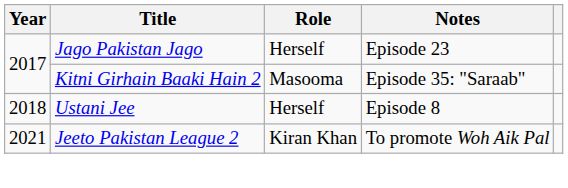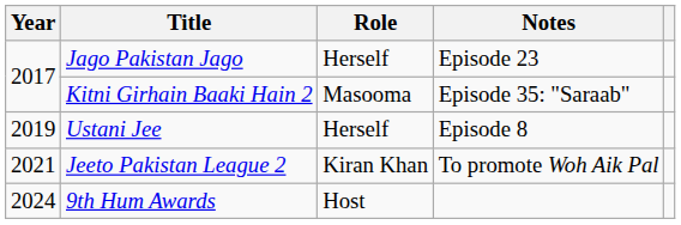 <table class="wikitable sortable">
 <tr>
 <th>Year</th>
 <th>Title</th>
 <th>Role</th>
 <th class="unsortable">Notes</th>
 <th class="unsortable"></th>
 </tr>
 <tr>
 <td rowspan="2">2017</td>
 <td><em><a href='#'>Jago Pakistan Jago</a></em></td>
 <td>Herself</td>
 <td>Episode 23</td>
 <td></td>
 </tr>
 <tr>
 <td><em><a href='#'>Kitni Girhain Baaki Hain 2</a></em></td>
 <td>Masooma</td>
 <td>Episode 35: "Saraab"</td>
 <td></td>
 </tr>
 <tr>
-<td>2018</td>
+<td>2019</td>
 <td><em><a href='#'>Ustani Jee</a></em></td>
 <td>Herself</td>
 <td>Episode 8</td>
 <td></td>
 </tr>
 <tr>
 <td>2021</td>
 <td><em><a href='#'>Jeeto Pakistan League 2</a></em></td>
 <td>Kiran Khan</td>
 <td>To promote <em>Woh Aik Pal</em></td>
 <td></td>
 </tr>
+<tr>
+<td>2024</td>
+<td><em><a href='#'>9th Hum Awards</a></em></td>
+<td>Host</td>
+<td></td>
+<td></td>
+</tr>
 </table>
